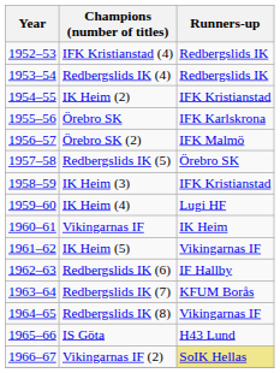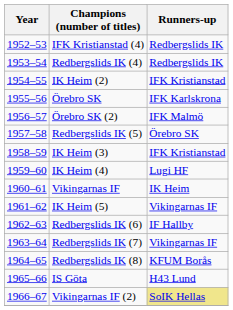 <table class="wikitable sortable">
 <tr>
 <th>Year</th>
 <th>Champions<br>(number of titles)</th>
 <th>Runners-up</th>
 </tr>
 <tr>
 <td align=center><a href='#'>1952–53</a></td>
 <td><a href='#'>IFK Kristianstad</a> (4)</td>
 <td><a href='#'>Redbergslids IK</a></td>
 </tr>
 <tr>
 <td align=center><a href='#'>1953–54</a></td>
 <td><a href='#'>Redbergslids IK</a> (4)</td>
 <td><a href='#'>Redbergslids IK</a></td>
 </tr>
 <tr>
 <td align=center><a href='#'>1954–55</a></td>
 <td><a href='#'>IK Heim</a> (2)</td>
 <td><a href='#'>IFK Kristianstad</a></td>
 </tr>
 <tr>
 <td align=center><a href='#'>1955–56</a></td>
 <td><a href='#'>Örebro SK</a></td>
 <td><a href='#'>IFK Karlskrona</a></td>
 </tr>
 <tr>
 <td align=center><a href='#'>1956–57</a></td>
 <td><a href='#'>Örebro SK</a> (2)</td>
 <td><a href='#'>IFK Malmö</a></td>
 </tr>
 <tr>
 <td align=center><a href='#'>1957–58</a></td>
 <td><a href='#'>Redbergslids IK</a> (5)</td>
 <td><a href='#'>Örebro SK</a></td>
 </tr>
 <tr>
 <td align=center><a href='#'>1958–59</a></td>
 <td><a href='#'>IK Heim</a> (3)</td>
 <td><a href='#'>IFK Kristianstad</a></td>
 </tr>
 <tr>
 <td align=center><a href='#'>1959–60</a></td>
 <td><a href='#'>IK Heim</a> (4)</td>
 <td><a href='#'>Lugi HF</a></td>
 </tr>
 <tr>
 <td align=center><a href='#'>1960–61</a></td>
 <td><a href='#'>Vikingarnas IF</a></td>
 <td><a href='#'>IK Heim</a></td>
 </tr>
 <tr>
 <td align=center><a href='#'>1961–62</a></td>
 <td><a href='#'>IK Heim</a> (5)</td>
 <td><a href='#'>Vikingarnas IF</a></td>
 </tr>
 <tr>
 <td align=center><a href='#'>1962–63</a></td>
 <td><a href='#'>Redbergslids IK</a> (6)</td>
 <td><a href='#'>IF Hallby</a></td>
 </tr>
 <tr>
 <td align=center><a href='#'>1963–64</a></td>
 <td><a href='#'>Redbergslids IK</a> (7)</td>
-<td><a href='#'>KFUM Borås</a></td>
+<td><a href='#'>Vikingarnas IF</a></td>
 </tr>
 <tr>
 <td align=center><a href='#'>1964–65</a></td>
 <td><a href='#'>Redbergslids IK</a> (8)</td>
-<td><a href='#'>Vikingarnas IF</a></td>
+<td><a href='#'>KFUM Borås</a></td>
 </tr>
 <tr>
 <td align=center><a href='#'>1965–66</a></td>
 <td><a href='#'>IS Göta</a></td>
 <td><a href='#'>H43 Lund</a></td>
 </tr>
 <tr>
 <td align=center><a href='#'>1966–67</a></td>
 <td><a href='#'>Vikingarnas IF</a> (2)</td>
 <td style="background: khaki;"><a href='#'>SoIK Hellas</a></td>
 </tr>
 <tr>
 </tr>
 </table>
